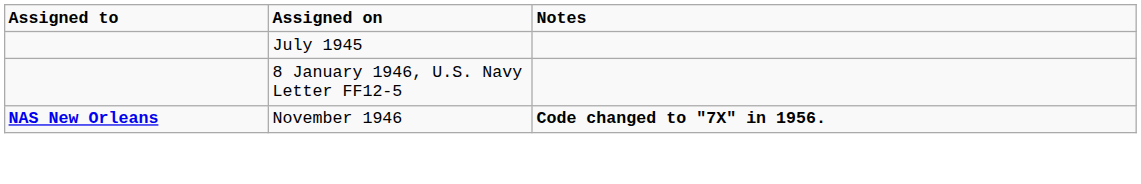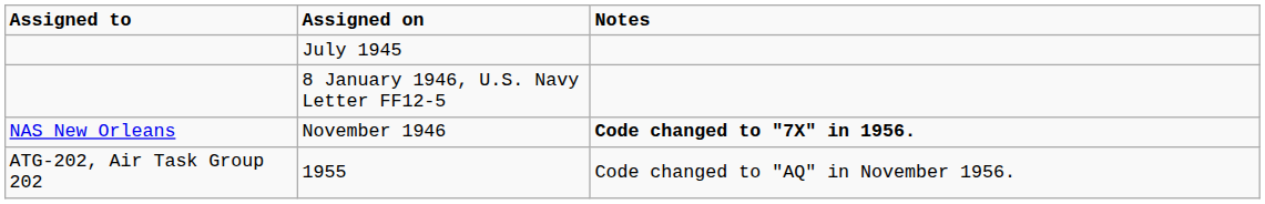 <table class="wikitable" style="width: 70%;">
 <tr>
 <td style="width: 200px;"><strong>Assigned to</strong></td>
 <td style="width: 200px;"><strong>Assigned on</strong></td>
 <td><strong>Notes</strong></td>
 </tr>
 <tr>
 <td></td>
 <td>July 1945</td>
 <td></td>
 </tr>
 <tr>
 <td></td>
 <td>8 January 1946, U.S. Navy Letter FF12-5</td>
 <td></td>
 </tr>
 <tr>
-<td><strong><a href='#'>NAS New Orleans</a></strong></td>
+<td><a href='#'>NAS New Orleans</a></td>
 <td>November 1946</td>
 <td><strong>Code changed to "7X" in 1956.</strong></td>
 </tr>
+<tr>
+<td>ATG-202, Air Task Group 202</td>
+<td>1955</td>
+<td>Code changed to "AQ" in November 1956.</td>
+</tr>
 </table>
